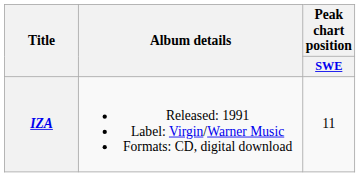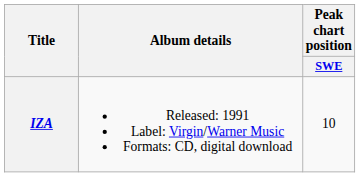 <table class="wikitable plainrowheaders" style="text-align:center;">
 <tr>
 <th scope="col" rowspan="2" style="width:5em;">Title</th>
 <th scope="col" rowspan="2" style="width:16em;">Album details</th>
 <th scope="col" colspan="1">Peak chart position</th>
 </tr>
 <tr>
 <th scope="col" style="width:3em;font-size:90%;"><a href='#'>SWE</a><br></th>
 </tr>
 <tr>
 <th scope="row"><em><a href='#'>IZA</a></em></th>
 <td><br><ul><li>Released: 1991</li><li>Label: <a href='#'>Virgin</a>/<a href='#'>Warner Music</a></li><li>Formats: CD, digital download</li></ul></td>
-<td>11</td>
+<td>10</td>
 </tr>
 </table>
